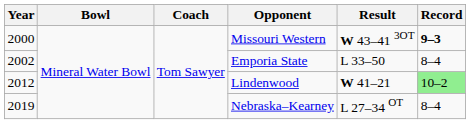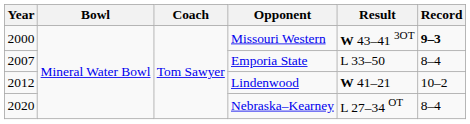 <table class="wikitable">
 <tr>
 <th>Year</th>
 <th>Bowl</th>
 <th>Coach</th>
 <th>Opponent</th>
 <th>Result</th>
 <th>Record</th>
 </tr>
 <tr>
 <td>2000</td>
 <td rowspan="4"><a href='#'>Mineral Water Bowl</a></td>
 <td rowspan="4"><a href='#'>Tom Sawyer</a></td>
 <td><a href='#'>Missouri Western</a></td>
 <td><strong>W</strong> 43–41 <sup>3OT</sup></td>
 <td><strong>9–3</strong></td>
 </tr>
 <tr>
-<td>2002</td>
+<td>2007</td>
 <td><a href='#'>Emporia State</a></td>
 <td>L 33–50</td>
 <td>8–4</td>
 </tr>
 <tr>
 <td>2012</td>
 <td><a href='#'>Lindenwood</a></td>
 <td><strong>W</strong> 41–21</td>
-<td style="background: lightgreen;">10–2</td>
+<td>10–2</td>
 </tr>
 <tr>
-<td>2019</td>
+<td>2020</td>
 <td><a href='#'>Nebraska–Kearney</a></td>
 <td>L 27–34 <sup>OT</sup></td>
 <td>8–4</td>
 </tr>
 </table>
